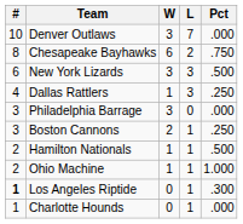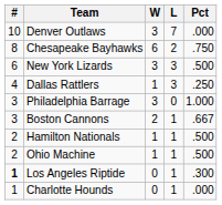 <table class="wikitable">
 <tr>
 <th width=20>#</th>
 <th>Team</th>
 <th width=20>W</th>
 <th width=20>L</th>
 <th>Pct</th>
 </tr>
 <tr>
 <td align="center">10</td>
 <td>Denver Outlaws</td>
 <td align="center">3</td>
 <td align="center">7</td>
 <td align="right">.000</td>
 </tr>
 <tr>
 <td align="center">8</td>
 <td>Chesapeake Bayhawks</td>
 <td align="center">6</td>
 <td align="center">2</td>
 <td align="right">.750</td>
 </tr>
 <tr>
 <td align="center">6</td>
 <td>New York Lizards</td>
 <td align="center">3</td>
 <td align="center">3</td>
 <td align="right">.500</td>
 </tr>
 <tr>
 <td align="center">4</td>
 <td>Dallas Rattlers</td>
 <td align="center">1</td>
 <td align="center">3</td>
 <td align="right">.250</td>
 </tr>
 <tr>
 <td align="center">3</td>
 <td>Philadelphia Barrage</td>
 <td align="center">3</td>
 <td align="center">0</td>
-<td align="right">.000</td>
+<td align="right">1.000</td>
 </tr>
 <tr>
 <td align="center">3</td>
 <td>Boston Cannons</td>
 <td align="center">2</td>
 <td align="center">1</td>
-<td align="right">.250</td>
+<td align="right">.667</td>
 </tr>
 <tr>
 <td align="center">2</td>
 <td>Hamilton Nationals</td>
 <td align="center">1</td>
 <td align="center">1</td>
 <td align="right">.500</td>
 </tr>
 <tr>
 <td align="center">2</td>
 <td>Ohio Machine</td>
 <td align="center">1</td>
 <td align="center">1</td>
-<td align="right">1.000</td>
+<td align="right">.500</td>
 </tr>
 <tr>
 <td align="center"><strong>1</strong></td>
 <td>Los Angeles Riptide</td>
 <td align="center">0</td>
 <td align="center">1</td>
 <td align="right">.300</td>
 </tr>
 <tr>
 <td align="center">1</td>
 <td>Charlotte Hounds</td>
 <td align="center">0</td>
 <td align="center">1</td>
 <td align="right">.000</td>
 </tr>
 </table>
